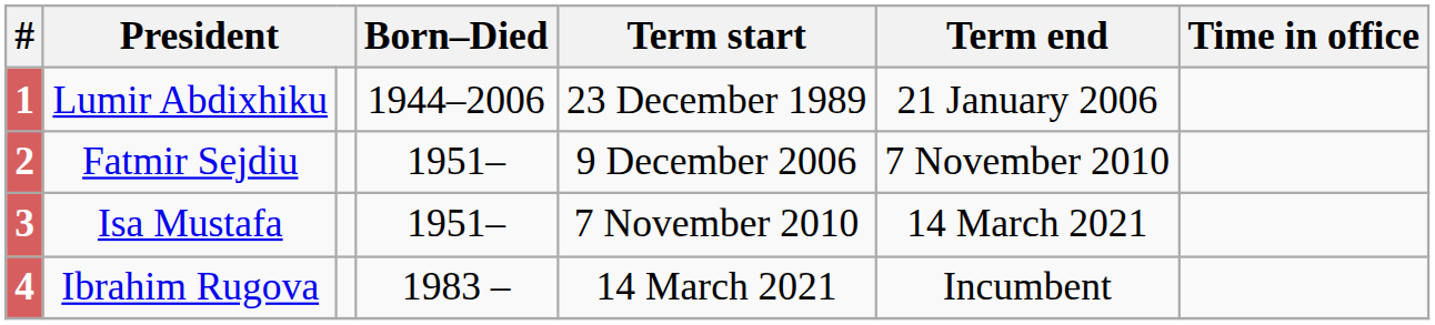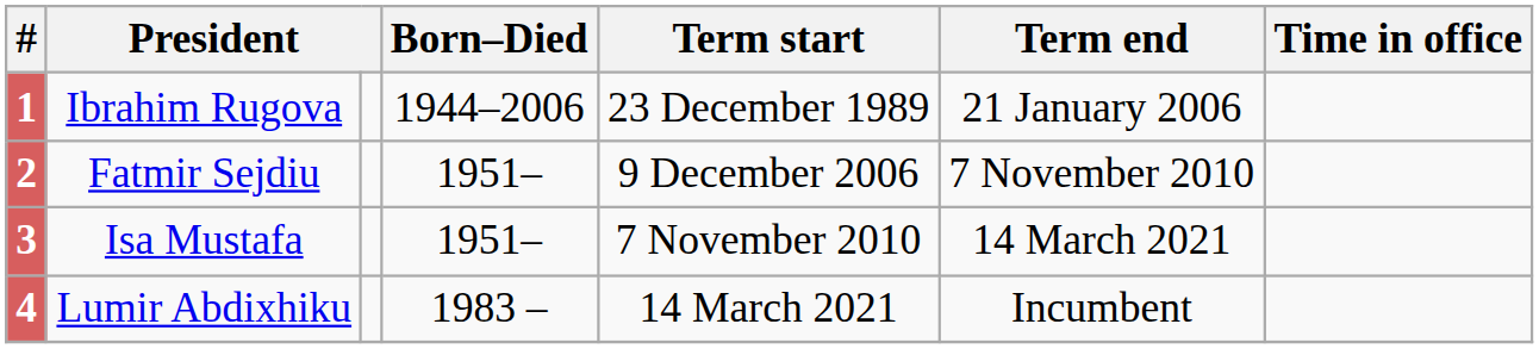 <table class="wikitable" style="text-align:center">
 <tr ->
 <th>#</th>
 <th colspan="2">President</th>
 <th>Born–Died</th>
 <th>Term start</th>
 <th>Term end</th>
 <th>Time in office</th>
 </tr>
 <tr ->
 <th style="background:#D75E5E; color:white;">1</th>
-<td><a href='#'>Lumir Abdixhiku</a></td>
+<td><a href='#'>Ibrahim Rugova</a></td>
 <td></td>
 <td>1944–2006</td>
 <td>23 December 1989</td>
 <td>21 January 2006</td>
 <td></td>
 </tr>
 <tr ->
 <th style="background:#D75E5E; color:white;">2</th>
 <td><a href='#'>Fatmir Sejdiu</a></td>
 <td></td>
 <td>1951–</td>
 <td>9 December 2006</td>
 <td>7 November 2010</td>
 <td></td>
 </tr>
 <tr ->
 <th style="background:#D75E5E; color:white;">3</th>
 <td><a href='#'>Isa Mustafa</a></td>
 <td></td>
 <td>1951–</td>
 <td>7 November 2010</td>
 <td>14 March 2021</td>
 <td></td>
 </tr>
 <tr ->
 <th style="background:#D75E5E; color:white;">4</th>
-<td><a href='#'>Ibrahim Rugova</a></td>
+<td><a href='#'>Lumir Abdixhiku</a></td>
 <td></td>
 <td>1983 –</td>
 <td>14 March 2021</td>
 <td>Incumbent</td>
 <td></td>
 </tr>
 <tr ->
 </tr>
 </table>
